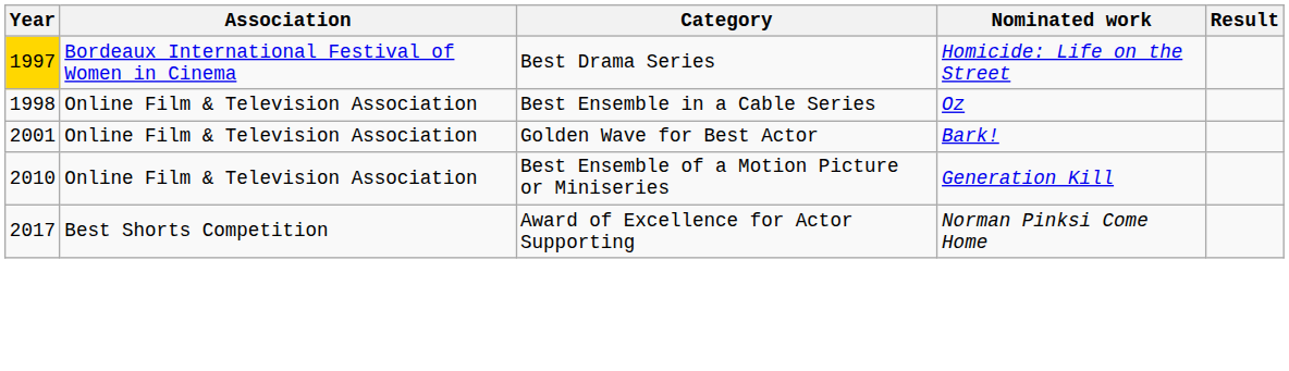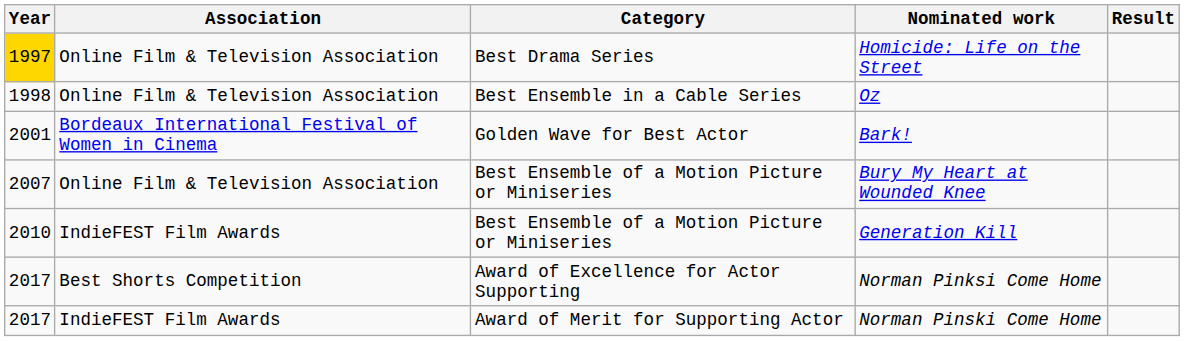 <table class="wikitable sortable">
 <tr>
 <th>Year</th>
 <th>Association</th>
 <th>Category</th>
 <th>Nominated work</th>
 <th>Result</th>
 </tr>
 <tr>
 <td style="background: gold;">1997</td>
-<td><a href='#'>Bordeaux International Festival of Women in Cinema</a></td>
+<td>Online Film & Television Association</td>
 <td>Best Drama Series</td>
 <td><em><a href='#'>Homicide: Life on the Street</a></em></td>
 <td></td>
 </tr>
 <tr>
 <td>1998</td>
 <td>Online Film & Television Association</td>
 <td>Best Ensemble in a Cable Series</td>
 <td><em><a href='#'>Oz</a></em></td>
 <td></td>
 </tr>
 <tr>
 <td>2001</td>
-<td>Online Film & Television Association</td>
+<td><a href='#'>Bordeaux International Festival of Women in Cinema</a></td>
 <td>Golden Wave for Best Actor</td>
 <td><em><a href='#'>Bark!</a></em></td>
 <td></td>
 </tr>
 <tr>
+<td>2007</td>
+<td>Online Film & Television Association</td>
+<td>Best Ensemble of a Motion Picture or Miniseries</td>
+<td><em><a href='#'>Bury My Heart at Wounded Knee</a></em></td>
+<td></td>
+</tr>
+<tr>
 <td>2010</td>
-<td>Online Film & Television Association</td>
+<td>IndieFEST Film Awards</td>
 <td>Best Ensemble of a Motion Picture or Miniseries</td>
 <td><em><a href='#'>Generation Kill</a></em></td>
 <td></td>
 </tr>
 <tr>
 <td>2017</td>
 <td>Best Shorts Competition</td>
 <td>Award of Excellence for Actor Supporting</td>
 <td><em>Norman Pinksi Come Home</em></td>
 <td></td>
 </tr>
+<tr>
+<td>2017</td>
+<td>IndieFEST Film Awards</td>
+<td>Award of Merit for Supporting Actor</td>
+<td><em>Norman Pinski Come Home</em></td>
+<td></td>
+</tr>
 </table>
